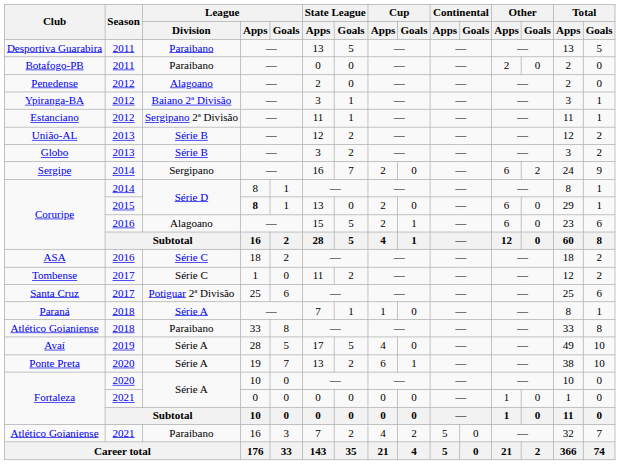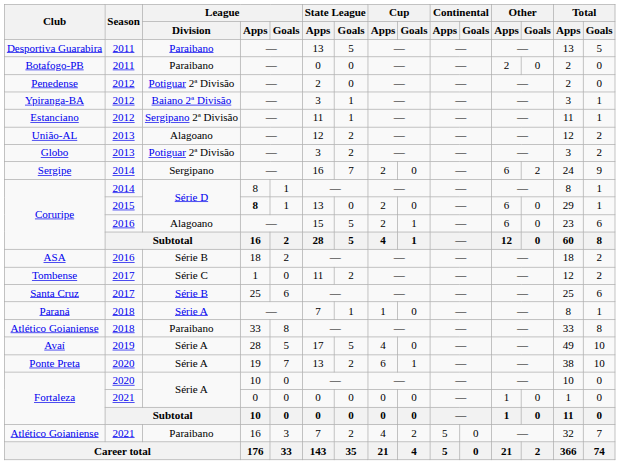 <table class="wikitable" style="text-align: center;">
 <tr>
 <th rowspan="2">Club</th>
 <th rowspan="2">Season</th>
 <th colspan="3">League</th>
 <th colspan="2">State League</th>
 <th colspan="2">Cup</th>
 <th colspan="2">Continental</th>
 <th colspan="2">Other</th>
 <th colspan="2">Total</th>
 </tr>
 <tr>
 <th>Division</th>
 <th>Apps</th>
 <th>Goals</th>
 <th>Apps</th>
 <th>Goals</th>
 <th>Apps</th>
 <th>Goals</th>
 <th>Apps</th>
 <th>Goals</th>
 <th>Apps</th>
 <th>Goals</th>
 <th>Apps</th>
 <th>Goals</th>
 </tr>
 <tr>
 <td align="center"><a href='#'>Desportiva Guarabira</a></td>
 <td><a href='#'>2011</a></td>
 <td><a href='#'>Paraibano</a></td>
 <td colspan="2">—</td>
 <td>13</td>
 <td>5</td>
 <td colspan="2">—</td>
 <td colspan="2">—</td>
 <td colspan="2">—</td>
 <td>13</td>
 <td>5</td>
 </tr>
 <tr>
 <td align="center"><a href='#'>Botafogo-PB</a></td>
 <td><a href='#'>2011</a></td>
 <td>Paraibano</td>
 <td colspan="2">—</td>
 <td>0</td>
 <td>0</td>
 <td colspan="2">—</td>
 <td colspan="2">—</td>
 <td>2</td>
 <td>0</td>
 <td>2</td>
 <td>0</td>
 </tr>
 <tr>
 <td align="center"><a href='#'>Penedense</a></td>
 <td><a href='#'>2012</a></td>
-<td><a href='#'>Alagoano</a></td>
+<td><a href='#'>Potiguar</a> 2ª Divisão</td>
 <td colspan="2">—</td>
 <td>2</td>
 <td>0</td>
 <td colspan="2">—</td>
 <td colspan="2">—</td>
 <td colspan="2">—</td>
 <td>2</td>
 <td>0</td>
 </tr>
 <tr>
 <td align="center"><a href='#'>Ypiranga-BA</a></td>
 <td><a href='#'>2012</a></td>
 <td><a href='#'>Baiano 2ª Divisão</a></td>
 <td colspan="2">—</td>
 <td>3</td>
 <td>1</td>
 <td colspan="2">—</td>
 <td colspan="2">—</td>
 <td colspan="2">—</td>
 <td>3</td>
 <td>1</td>
 </tr>
 <tr>
 <td align="center"><a href='#'>Estanciano</a></td>
 <td><a href='#'>2012</a></td>
 <td><a href='#'>Sergipano</a> 2ª Divisão</td>
 <td colspan="2">—</td>
 <td>11</td>
 <td>1</td>
 <td colspan="2">—</td>
 <td colspan="2">—</td>
 <td colspan="2">—</td>
 <td>11</td>
 <td>1</td>
 </tr>
 <tr>
 <td align="center"><a href='#'>União-AL</a></td>
 <td><a href='#'>2013</a></td>
-<td><a href='#'>Série B</a></td>
+<td>Alagoano</td>
 <td colspan="2">—</td>
 <td>12</td>
 <td>2</td>
 <td colspan="2">—</td>
 <td colspan="2">—</td>
 <td colspan="2">—</td>
 <td>12</td>
 <td>2</td>
 </tr>
 <tr>
 <td align="center"><a href='#'>Globo</a></td>
 <td><a href='#'>2013</a></td>
-<td><a href='#'>Série B</a></td>
+<td><a href='#'>Potiguar</a> 2ª Divisão</td>
 <td colspan="2">—</td>
 <td>3</td>
 <td>2</td>
 <td colspan="2">—</td>
 <td colspan="2">—</td>
 <td colspan="2">—</td>
 <td>3</td>
 <td>2</td>
 </tr>
 <tr>
 <td align="center"><a href='#'>Sergipe</a></td>
 <td><a href='#'>2014</a></td>
 <td>Sergipano</td>
 <td colspan="2">—</td>
 <td>16</td>
 <td>7</td>
 <td>2</td>
 <td>0</td>
 <td colspan="2">—</td>
 <td>6</td>
 <td>2</td>
 <td>24</td>
 <td>9</td>
 </tr>
 <tr>
 <td rowspan="4" valign="center"><a href='#'>Coruripe</a></td>
 <td><a href='#'>2014</a></td>
 <td rowspan="2"><a href='#'>Série D</a></td>
 <td>8</td>
 <td>1</td>
 <td colspan="2">—</td>
 <td colspan="2">—</td>
 <td colspan="2">—</td>
 <td colspan="2">—</td>
 <td>8</td>
 <td>1</td>
 </tr>
 <tr>
 <td><a href='#'>2015</a></td>
 <td><strong>8</strong></td>
 <td>1</td>
 <td>13</td>
 <td>0</td>
 <td>2</td>
 <td>0</td>
 <td colspan="2">—</td>
 <td>6</td>
 <td>0</td>
 <td>29</td>
 <td>1</td>
 </tr>
 <tr>
 <td><a href='#'>2016</a></td>
 <td>Alagoano</td>
 <td colspan="2">—</td>
 <td>15</td>
 <td>5</td>
 <td>2</td>
 <td>1</td>
 <td colspan="2">—</td>
 <td>6</td>
 <td>0</td>
 <td>23</td>
 <td>6</td>
 </tr>
 <tr>
 <th colspan="2">Subtotal</th>
 <th>16</th>
 <th>2</th>
 <th>28</th>
 <th>5</th>
 <th>4</th>
 <th>1</th>
 <th colspan="2">—</th>
 <th>12</th>
 <th>0</th>
 <th>60</th>
 <th>8</th>
 </tr>
 <tr>
 <td align="center"><a href='#'>ASA</a></td>
 <td><a href='#'>2016</a></td>
-<td><a href='#'>Série C</a></td>
+<td>Série B</td>
 <td>18</td>
 <td>2</td>
 <td colspan="2">—</td>
 <td colspan="2">—</td>
 <td colspan="2">—</td>
 <td colspan="2">—</td>
 <td>18</td>
 <td>2</td>
 </tr>
 <tr>
 <td align="center"><a href='#'>Tombense</a></td>
 <td><a href='#'>2017</a></td>
 <td>Série C</td>
 <td>1</td>
 <td>0</td>
 <td>11</td>
 <td>2</td>
 <td colspan="2">—</td>
 <td colspan="2">—</td>
 <td colspan="2">—</td>
 <td>12</td>
 <td>2</td>
 </tr>
 <tr>
 <td align="center"><a href='#'>Santa Cruz</a></td>
 <td><a href='#'>2017</a></td>
-<td><a href='#'>Potiguar</a> 2ª Divisão</td>
+<td><a href='#'>Série B</a></td>
 <td>25</td>
 <td>6</td>
 <td colspan="2">—</td>
 <td colspan="2">—</td>
 <td colspan="2">—</td>
 <td colspan="2">—</td>
 <td>25</td>
 <td>6</td>
 </tr>
 <tr>
 <td align="center"><a href='#'>Paraná</a></td>
 <td><a href='#'>2018</a></td>
 <td><a href='#'>Série A</a></td>
 <td colspan="2">—</td>
 <td>7</td>
 <td>1</td>
 <td>1</td>
 <td>0</td>
 <td colspan="2">—</td>
 <td colspan="2">—</td>
 <td>8</td>
 <td>1</td>
 </tr>
 <tr>
 <td align="center"><a href='#'>Atlético Goianiense</a></td>
 <td><a href='#'>2018</a></td>
 <td>Paraibano</td>
 <td>33</td>
 <td>8</td>
 <td colspan="2">—</td>
 <td colspan="2">—</td>
 <td colspan="2">—</td>
 <td colspan="2">—</td>
 <td>33</td>
 <td>8</td>
 </tr>
 <tr>
 <td align="center"><a href='#'>Avaí</a></td>
 <td><a href='#'>2019</a></td>
 <td>Série A</td>
 <td>28</td>
 <td>5</td>
 <td>17</td>
 <td>5</td>
 <td>4</td>
 <td>0</td>
 <td colspan="2">—</td>
 <td colspan="2">—</td>
 <td>49</td>
 <td>10</td>
 </tr>
 <tr>
 <td align="center"><a href='#'>Ponte Preta</a></td>
 <td><a href='#'>2020</a></td>
 <td>Série A</td>
 <td>19</td>
 <td>7</td>
 <td>13</td>
 <td>2</td>
 <td>6</td>
 <td>1</td>
 <td colspan="2">—</td>
 <td colspan="2">—</td>
 <td>38</td>
 <td>10</td>
 </tr>
 <tr>
 <td rowspan="3" align="center"><a href='#'>Fortaleza</a></td>
 <td><a href='#'>2020</a></td>
 <td rowspan="2">Série A</td>
 <td>10</td>
 <td>0</td>
 <td colspan="2">—</td>
 <td colspan="2">—</td>
 <td colspan="2">—</td>
 <td colspan="2">—</td>
 <td>10</td>
 <td>0</td>
 </tr>
 <tr>
 <td><a href='#'>2021</a></td>
 <td>0</td>
 <td>0</td>
 <td>0</td>
 <td>0</td>
 <td>0</td>
 <td>0</td>
 <td colspan="2">—</td>
 <td>1</td>
 <td>0</td>
 <td>1</td>
 <td>0</td>
 </tr>
 <tr>
 <th colspan="2">Subtotal</th>
 <th>10</th>
 <th>0</th>
 <th>0</th>
 <th>0</th>
 <th>0</th>
 <th>0</th>
 <th colspan="2">—</th>
 <th>1</th>
 <th>0</th>
 <th>11</th>
 <th>0</th>
 </tr>
 <tr>
 <td align="center"><a href='#'>Atlético Goianiense</a></td>
 <td><a href='#'>2021</a></td>
 <td>Paraibano</td>
 <td>16</td>
 <td>3</td>
 <td>7</td>
 <td>2</td>
 <td>4</td>
 <td>2</td>
 <td>5</td>
 <td>0</td>
 <td colspan="2">—</td>
 <td>32</td>
 <td>7</td>
 </tr>
 <tr>
 <th colspan="3"><strong>Career total</strong></th>
 <th>176</th>
 <th>33</th>
 <th>143</th>
 <th>35</th>
 <th>21</th>
 <th>4</th>
 <th>5</th>
 <th>0</th>
 <th>21</th>
 <th>2</th>
 <th>366</th>
 <th>74</th>
 </tr>
 </table>
